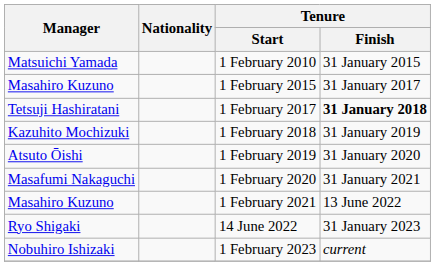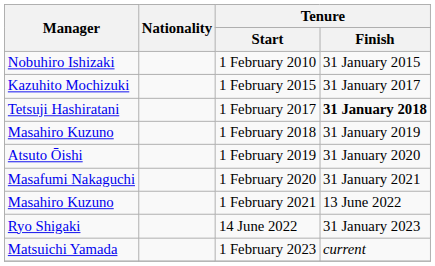 <table class="wikitable">
 <tr>
 <th rowspan="2">Manager</th>
 <th rowspan="2">Nationality</th>
 <th colspan="2">Tenure  </th>
 </tr>
 <tr>
 <th>Start</th>
 <th>Finish </th>
 </tr>
 <tr>
-<td><a href='#'>Matsuichi Yamada</a></td>
+<td><a href='#'>Nobuhiro Ishizaki</a></td>
 <td></td>
 <td>1 February 2010</td>
 <td>31 January 2015<br></td>
 </tr>
 <tr>
-<td><a href='#'>Masahiro Kuzuno</a></td>
+<td><a href='#'>Kazuhito Mochizuki</a></td>
 <td></td>
 <td>1 February 2015</td>
 <td>31 January 2017<br></td>
 </tr>
 <tr>
 <td><a href='#'>Tetsuji Hashiratani</a></td>
 <td></td>
 <td>1 February 2017</td>
 <td><strong>31 January 2018<br></strong></td>
 </tr>
 <tr>
-<td><a href='#'>Kazuhito Mochizuki</a></td>
+<td><a href='#'>Masahiro Kuzuno</a></td>
 <td></td>
 <td>1 February 2018</td>
 <td>31 January 2019<br></td>
 </tr>
 <tr>
 <td><a href='#'>Atsuto Ōishi</a></td>
 <td></td>
 <td>1 February 2019</td>
 <td>31 January 2020<br></td>
 </tr>
 <tr>
 <td><a href='#'>Masafumi Nakaguchi</a></td>
 <td></td>
 <td>1 February 2020</td>
 <td>31 January 2021<br></td>
 </tr>
 <tr>
 <td><a href='#'>Masahiro Kuzuno</a></td>
 <td></td>
 <td>1 February 2021</td>
 <td>13 June 2022<br></td>
 </tr>
 <tr>
 <td><a href='#'>Ryo Shigaki</a></td>
 <td></td>
 <td>14 June 2022</td>
 <td>31 January 2023<br></td>
 </tr>
 <tr>
-<td><a href='#'>Nobuhiro Ishizaki</a></td>
+<td><a href='#'>Matsuichi Yamada</a></td>
 <td></td>
 <td>1 February 2023</td>
 <td><em>current</em><br></td>
 </tr>
 <tr>
 </tr>
 </table>
